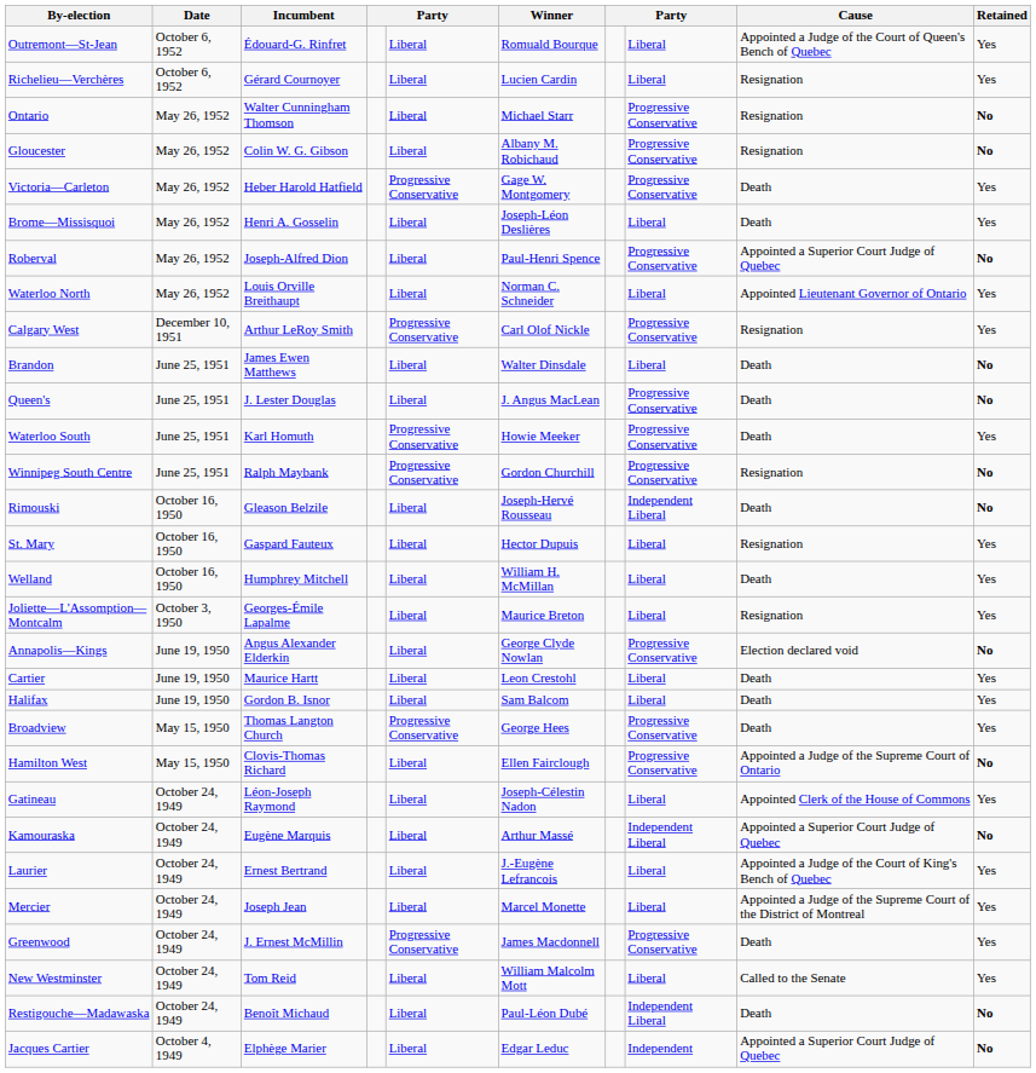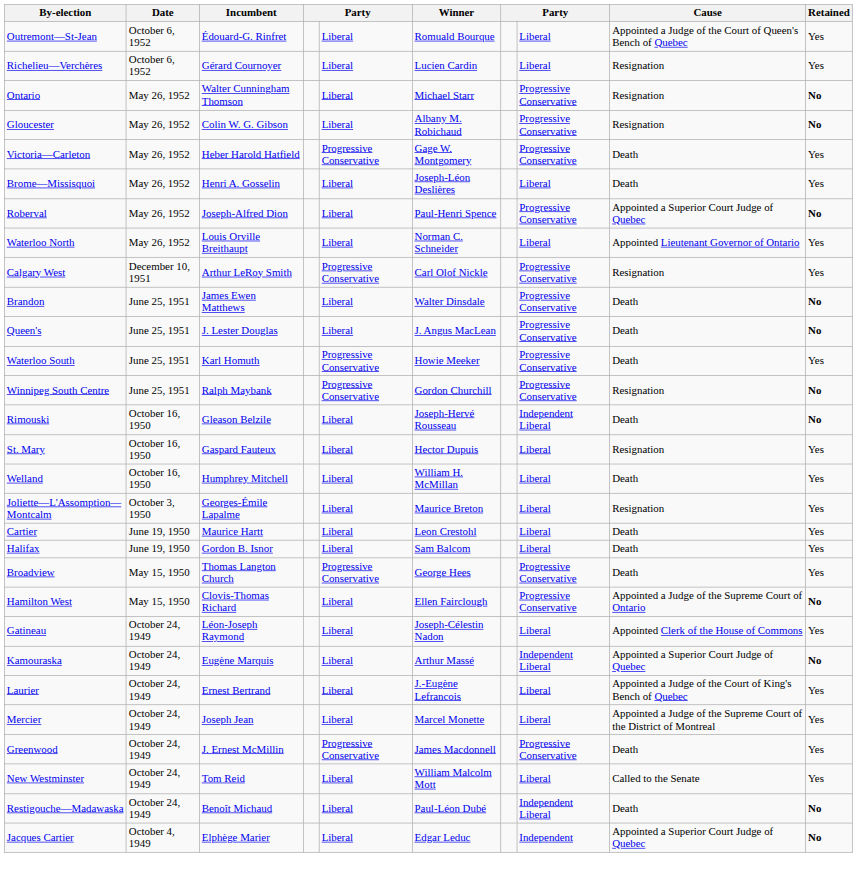 <table class="wikitable">
 <tr>
 <th>By-election</th>
 <th>Date</th>
 <th>Incumbent</th>
 <th colspan=2>Party</th>
 <th>Winner</th>
 <th colspan=2>Party</th>
 <th>Cause</th>
 <th>Retained</th>
 </tr>
 <tr>
 <td><a href='#'>Outremont—St-Jean</a></td>
 <td>October 6, 1952</td>
 <td><a href='#'>Édouard-G. Rinfret</a></td>
 <td>    </td>
 <td><a href='#'>Liberal</a></td>
 <td><a href='#'>Romuald Bourque</a></td>
 <td>    </td>
 <td><a href='#'>Liberal</a></td>
 <td>Appointed a Judge of the Court of Queen's Bench of <a href='#'>Quebec</a></td>
 <td>Yes</td>
 </tr>
 <tr>
 <td><a href='#'>Richelieu—Verchères</a></td>
 <td>October 6, 1952</td>
 <td><a href='#'>Gérard Cournoyer</a></td>
 <td>    </td>
 <td><a href='#'>Liberal</a></td>
 <td><a href='#'>Lucien Cardin</a></td>
 <td>    </td>
 <td><a href='#'>Liberal</a></td>
 <td>Resignation</td>
 <td>Yes</td>
 </tr>
 <tr>
 <td><a href='#'>Ontario</a></td>
 <td>May 26, 1952</td>
 <td><a href='#'>Walter Cunningham Thomson</a></td>
 <td>    </td>
 <td><a href='#'>Liberal</a></td>
 <td><a href='#'>Michael Starr</a></td>
 <td>    </td>
 <td><a href='#'>Progressive Conservative</a></td>
 <td>Resignation</td>
 <td><strong>No</strong></td>
 </tr>
 <tr>
 <td><a href='#'>Gloucester</a></td>
 <td>May 26, 1952</td>
 <td><a href='#'>Colin W. G. Gibson</a></td>
 <td>    </td>
 <td><a href='#'>Liberal</a></td>
 <td><a href='#'>Albany M. Robichaud</a></td>
 <td>    </td>
 <td><a href='#'>Progressive Conservative</a></td>
 <td>Resignation</td>
 <td><strong>No</strong></td>
 </tr>
 <tr>
 <td><a href='#'>Victoria—Carleton</a></td>
 <td>May 26, 1952</td>
 <td><a href='#'>Heber Harold Hatfield</a></td>
 <td>    </td>
 <td><a href='#'>Progressive Conservative</a></td>
 <td><a href='#'>Gage W. Montgomery</a></td>
 <td>    </td>
 <td><a href='#'>Progressive Conservative</a></td>
 <td>Death</td>
 <td>Yes</td>
 </tr>
 <tr>
 <td><a href='#'>Brome—Missisquoi</a></td>
 <td>May 26, 1952</td>
 <td><a href='#'>Henri A. Gosselin</a></td>
 <td>    </td>
 <td><a href='#'>Liberal</a></td>
 <td><a href='#'>Joseph-Léon Deslières</a></td>
 <td>    </td>
 <td><a href='#'>Liberal</a></td>
 <td>Death</td>
 <td>Yes</td>
 </tr>
 <tr>
 <td><a href='#'>Roberval</a></td>
 <td>May 26, 1952</td>
 <td><a href='#'>Joseph-Alfred Dion</a></td>
 <td>    </td>
 <td><a href='#'>Liberal</a></td>
 <td><a href='#'>Paul-Henri Spence</a></td>
 <td>    </td>
 <td><a href='#'>Progressive Conservative</a></td>
 <td>Appointed a Superior Court Judge of <a href='#'>Quebec</a></td>
 <td><strong>No</strong></td>
 </tr>
 <tr>
 <td><a href='#'>Waterloo North</a></td>
 <td>May 26, 1952</td>
 <td><a href='#'>Louis Orville Breithaupt</a></td>
 <td>    </td>
 <td><a href='#'>Liberal</a></td>
 <td><a href='#'>Norman C. Schneider</a></td>
 <td>    </td>
 <td><a href='#'>Liberal</a></td>
 <td>Appointed <a href='#'>Lieutenant Governor of Ontario</a></td>
 <td>Yes</td>
 </tr>
 <tr>
 <td><a href='#'>Calgary West</a></td>
 <td>December 10, 1951</td>
 <td><a href='#'>Arthur LeRoy Smith</a></td>
 <td>    </td>
 <td><a href='#'>Progressive Conservative</a></td>
 <td><a href='#'>Carl Olof Nickle</a></td>
 <td>    </td>
 <td><a href='#'>Progressive Conservative</a></td>
 <td>Resignation</td>
 <td>Yes</td>
 </tr>
 <tr>
 <td><a href='#'>Brandon</a></td>
 <td>June 25, 1951</td>
 <td><a href='#'>James Ewen Matthews</a></td>
 <td>    </td>
 <td><a href='#'>Liberal</a></td>
 <td><a href='#'>Walter Dinsdale</a></td>
 <td>    </td>
-<td><a href='#'>Liberal</a></td>
+<td><a href='#'>Progressive Conservative</a></td>
 <td>Death</td>
 <td><strong>No</strong></td>
 </tr>
 <tr>
 <td><a href='#'>Queen's</a></td>
 <td>June 25, 1951</td>
 <td><a href='#'>J. Lester Douglas</a></td>
 <td>    </td>
 <td><a href='#'>Liberal</a></td>
 <td><a href='#'>J. Angus MacLean</a></td>
 <td>    </td>
 <td><a href='#'>Progressive Conservative</a></td>
 <td>Death</td>
 <td><strong>No</strong></td>
 </tr>
 <tr>
 <td><a href='#'>Waterloo South</a></td>
 <td>June 25, 1951</td>
 <td><a href='#'>Karl Homuth</a></td>
 <td>    </td>
 <td><a href='#'>Progressive Conservative</a></td>
 <td><a href='#'>Howie Meeker</a></td>
 <td>    </td>
 <td><a href='#'>Progressive Conservative</a></td>
 <td>Death</td>
 <td>Yes</td>
 </tr>
 <tr>
 <td><a href='#'>Winnipeg South Centre</a></td>
 <td>June 25, 1951</td>
 <td><a href='#'>Ralph Maybank</a></td>
 <td>    </td>
 <td><a href='#'>Progressive Conservative</a></td>
 <td><a href='#'>Gordon Churchill</a></td>
 <td>    </td>
 <td><a href='#'>Progressive Conservative</a></td>
 <td>Resignation</td>
 <td><strong>No</strong></td>
 </tr>
 <tr>
 <td><a href='#'>Rimouski</a></td>
 <td>October 16, 1950</td>
 <td><a href='#'>Gleason Belzile</a></td>
 <td>    </td>
 <td><a href='#'>Liberal</a></td>
 <td><a href='#'>Joseph-Hervé Rousseau</a></td>
 <td>    </td>
 <td><a href='#'>Independent Liberal</a></td>
 <td>Death</td>
 <td><strong>No</strong></td>
 </tr>
 <tr>
 <td><a href='#'>St. Mary</a></td>
 <td>October 16, 1950</td>
 <td><a href='#'>Gaspard Fauteux</a></td>
 <td>    </td>
 <td><a href='#'>Liberal</a></td>
 <td><a href='#'>Hector Dupuis</a></td>
 <td>    </td>
 <td><a href='#'>Liberal</a></td>
 <td>Resignation</td>
 <td>Yes</td>
 </tr>
 <tr>
 <td><a href='#'>Welland</a></td>
 <td>October 16, 1950</td>
 <td><a href='#'>Humphrey Mitchell</a></td>
 <td>    </td>
 <td><a href='#'>Liberal</a></td>
 <td><a href='#'>William H. McMillan</a></td>
 <td>    </td>
 <td><a href='#'>Liberal</a></td>
 <td>Death</td>
 <td>Yes</td>
 </tr>
 <tr>
 <td><a href='#'>Joliette—L'Assomption—Montcalm</a></td>
 <td>October 3, 1950</td>
 <td><a href='#'>Georges-Émile Lapalme</a></td>
 <td>    </td>
 <td><a href='#'>Liberal</a></td>
 <td><a href='#'>Maurice Breton</a></td>
 <td>    </td>
 <td><a href='#'>Liberal</a></td>
 <td>Resignation</td>
 <td>Yes</td>
-</tr>
-<tr>
-<td><a href='#'>Annapolis—Kings</a></td>
-<td>June 19, 1950</td>
-<td><a href='#'>Angus Alexander Elderkin</a></td>
-<td>    </td>
-<td><a href='#'>Liberal</a></td>
-<td><a href='#'>George Clyde Nowlan</a></td>
-<td>    </td>
-<td><a href='#'>Progressive Conservative</a></td>
-<td>Election declared void</td>
-<td><strong>No</strong></td>
 </tr>
 <tr>
 <td><a href='#'>Cartier</a></td>
 <td>June 19, 1950</td>
 <td><a href='#'>Maurice Hartt</a></td>
 <td>    </td>
 <td><a href='#'>Liberal</a></td>
 <td><a href='#'>Leon Crestohl</a></td>
 <td>    </td>
 <td><a href='#'>Liberal</a></td>
 <td>Death</td>
 <td>Yes</td>
 </tr>
 <tr>
 <td><a href='#'>Halifax</a></td>
 <td>June 19, 1950</td>
 <td><a href='#'>Gordon B. Isnor</a></td>
 <td>    </td>
 <td><a href='#'>Liberal</a></td>
 <td><a href='#'>Sam Balcom</a></td>
 <td>    </td>
 <td><a href='#'>Liberal</a></td>
 <td>Death</td>
 <td>Yes</td>
 </tr>
 <tr>
 <td><a href='#'>Broadview</a></td>
 <td>May 15, 1950</td>
 <td><a href='#'>Thomas Langton Church</a></td>
 <td>    </td>
 <td><a href='#'>Progressive Conservative</a></td>
 <td><a href='#'>George Hees</a></td>
 <td>    </td>
 <td><a href='#'>Progressive Conservative</a></td>
 <td>Death</td>
 <td>Yes</td>
 </tr>
 <tr>
 <td><a href='#'>Hamilton West</a></td>
 <td>May 15, 1950</td>
 <td><a href='#'>Clovis-Thomas Richard</a></td>
 <td>    </td>
 <td><a href='#'>Liberal</a></td>
 <td><a href='#'>Ellen Fairclough</a></td>
 <td>    </td>
 <td><a href='#'>Progressive Conservative</a></td>
 <td>Appointed a Judge of the Supreme Court of <a href='#'>Ontario</a></td>
 <td><strong>No</strong></td>
 </tr>
 <tr>
 <td><a href='#'>Gatineau</a></td>
 <td>October 24, 1949</td>
 <td><a href='#'>Léon-Joseph Raymond</a></td>
 <td>    </td>
 <td><a href='#'>Liberal</a></td>
 <td><a href='#'>Joseph-Célestin Nadon</a></td>
 <td>    </td>
 <td><a href='#'>Liberal</a></td>
 <td>Appointed <a href='#'>Clerk of the House of Commons</a></td>
 <td>Yes</td>
 </tr>
 <tr>
 <td><a href='#'>Kamouraska</a></td>
 <td>October 24, 1949</td>
 <td><a href='#'>Eugène Marquis</a></td>
 <td>    </td>
 <td><a href='#'>Liberal</a></td>
 <td><a href='#'>Arthur Massé</a></td>
 <td>    </td>
 <td><a href='#'>Independent Liberal</a></td>
 <td>Appointed a Superior Court Judge of <a href='#'>Quebec</a></td>
 <td><strong>No</strong></td>
 </tr>
 <tr>
 <td><a href='#'>Laurier</a></td>
 <td>October 24, 1949</td>
 <td><a href='#'>Ernest Bertrand</a></td>
 <td>    </td>
 <td><a href='#'>Liberal</a></td>
 <td><a href='#'>J.-Eugène Lefrancois</a></td>
 <td>    </td>
 <td><a href='#'>Liberal</a></td>
 <td>Appointed a Judge of the Court of King's Bench of <a href='#'>Quebec</a></td>
 <td>Yes</td>
 </tr>
 <tr>
 <td><a href='#'>Mercier</a></td>
 <td>October 24, 1949</td>
 <td><a href='#'>Joseph Jean</a></td>
 <td>    </td>
 <td><a href='#'>Liberal</a></td>
 <td><a href='#'>Marcel Monette</a></td>
 <td>    </td>
 <td><a href='#'>Liberal</a></td>
 <td>Appointed a Judge of the Supreme Court of the District of Montreal</td>
 <td>Yes</td>
 </tr>
 <tr>
 <td><a href='#'>Greenwood</a></td>
 <td>October 24, 1949</td>
 <td><a href='#'>J. Ernest McMillin</a></td>
 <td>    </td>
 <td><a href='#'>Progressive Conservative</a></td>
 <td><a href='#'>James Macdonnell</a></td>
 <td>    </td>
 <td><a href='#'>Progressive Conservative</a></td>
 <td>Death</td>
 <td>Yes</td>
 </tr>
 <tr>
 <td><a href='#'>New Westminster</a></td>
 <td>October 24, 1949</td>
 <td><a href='#'>Tom Reid</a></td>
 <td>    </td>
 <td><a href='#'>Liberal</a></td>
 <td><a href='#'>William Malcolm Mott</a></td>
 <td>    </td>
 <td><a href='#'>Liberal</a></td>
 <td>Called to the Senate</td>
 <td>Yes</td>
 </tr>
 <tr>
 <td><a href='#'>Restigouche—Madawaska</a></td>
 <td>October 24, 1949</td>
 <td><a href='#'>Benoît Michaud</a></td>
 <td>    </td>
 <td><a href='#'>Liberal</a></td>
 <td><a href='#'>Paul-Léon Dubé</a></td>
 <td>    </td>
 <td><a href='#'>Independent Liberal</a></td>
 <td>Death</td>
 <td><strong>No</strong></td>
 </tr>
 <tr>
 <td><a href='#'>Jacques Cartier</a></td>
 <td>October 4, 1949</td>
 <td><a href='#'>Elphège Marier</a></td>
 <td>    </td>
 <td><a href='#'>Liberal</a></td>
 <td><a href='#'>Edgar Leduc</a></td>
 <td>    </td>
 <td><a href='#'>Independent</a></td>
 <td>Appointed a Superior Court Judge of <a href='#'>Quebec</a></td>
 <td><strong>No</strong></td>
 </tr>
 </table>
